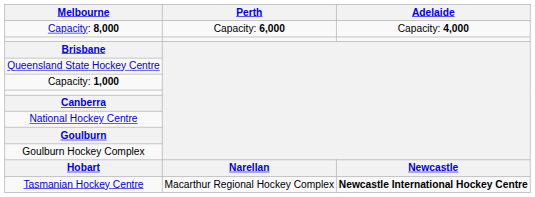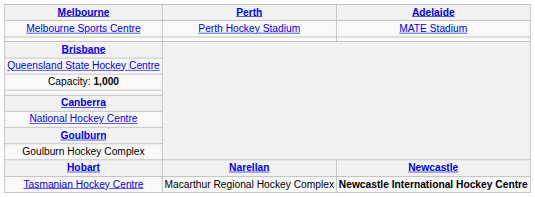 <table class="wikitable" style="text-align:center;margin:1em auto;">
 <tr>
 <th><a href='#'>Melbourne</a></th>
 <th><a href='#'>Perth</a></th>
 <th><a href='#'>Adelaide</a></th>
 </tr>
 <tr>
-<td><a href='#'>Capacity</a>: <strong>8,000</strong></td>
-<td>Capacity: <strong>6,000</strong></td>
-<td>Capacity: <strong>4,000</strong></td>
+<td><a href='#'>Melbourne Sports Centre</a></td>
+<td><a href='#'>Perth Hockey Stadium</a></td>
+<td><a href='#'>MATE Stadium</a></td>
 </tr>
 <tr>
 <td></td>
 <td></td>
 <td></td>
 </tr>
 <tr>
 <th><a href='#'>Brisbane</a></th>
 <th rowspan=8 colspan=2></th>
 </tr>
 <tr>
 <td><a href='#'>Queensland State Hockey Centre</a></td>
 </tr>
 <tr>
 <td>Capacity: <strong>1,000</strong></td>
 </tr>
 <tr>
 <td></td>
 </tr>
 <tr>
 <th><a href='#'>Canberra</a></th>
 </tr>
 <tr>
 <td><a href='#'>National Hockey Centre</a></td>
 </tr>
 <tr>
 <th><a href='#'>Goulburn</a></th>
 </tr>
 <tr>
 <td>Goulburn Hockey Complex</td>
 </tr>
 <tr>
 <th><a href='#'>Hobart</a></th>
 <th><a href='#'>Narellan</a></th>
 <th><a href='#'>Newcastle</a></th>
 </tr>
 <tr>
 <td><a href='#'>Tasmanian Hockey Centre</a></td>
 <td>Macarthur Regional Hockey Complex</td>
 <td><strong>Newcastle International Hockey Centre</strong></td>
 </tr>
 </table>
